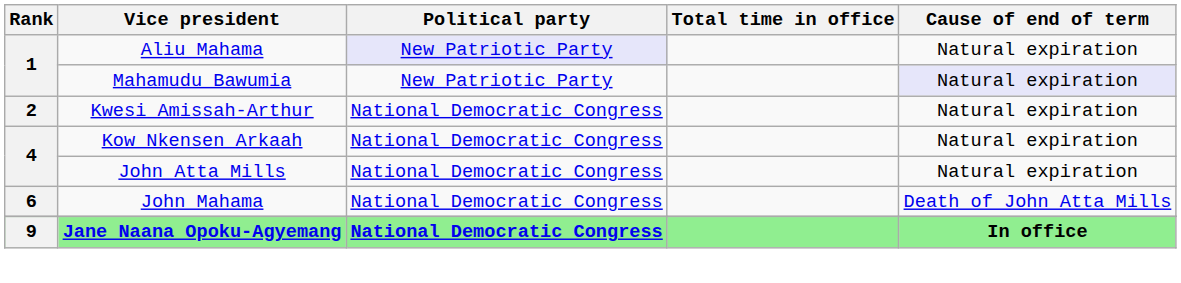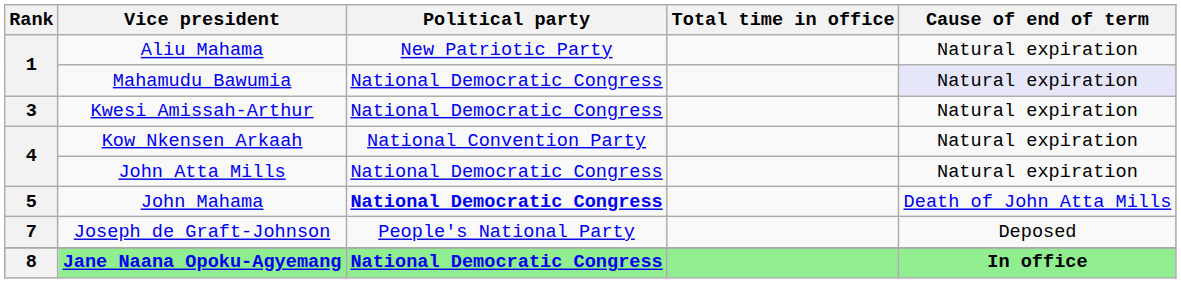 <table class="wikitable" style="text-align:center; border:1px #AAAAFF solid">
 <tr>
 <th>Rank</th>
 <th>Vice president</th>
 <th>Political party</th>
 <th>Total time in office</th>
 <th>Cause of end of term</th>
 </tr>
 <tr>
 <th rowspan="2">1</th>
 <td><a href='#'>Aliu Mahama</a></td>
-<td style="background: lavender;"><a href='#'>New Patriotic Party</a></td>
+<td><a href='#'>New Patriotic Party</a></td>
 <td></td>
 <td>Natural expiration</td>
 </tr>
 <tr>
 <td><a href='#'>Mahamudu Bawumia</a></td>
-<td><a href='#'>New Patriotic Party</a></td>
+<td><a href='#'>National Democratic Congress</a></td>
 <td></td>
 <td style="background: lavender;">Natural expiration</td>
 </tr>
 <tr>
-<th>2</th>
+<th>3</th>
 <td><a href='#'>Kwesi Amissah-Arthur</a></td>
 <td><a href='#'>National Democratic Congress</a></td>
 <td></td>
 <td>Natural expiration</td>
 </tr>
 <tr>
 <th rowspan="2">4</th>
 <td><a href='#'>Kow Nkensen Arkaah</a></td>
-<td><a href='#'>National Democratic Congress</a></td>
+<td><a href='#'>National Convention Party</a></td>
 <td></td>
 <td>Natural expiration</td>
 </tr>
 <tr>
 <td><a href='#'>John Atta Mills</a></td>
 <td><a href='#'>National Democratic Congress</a></td>
 <td></td>
 <td>Natural expiration</td>
 </tr>
 <tr>
-<th>6</th>
+<th>5</th>
 <td><a href='#'>John Mahama</a></td>
-<td><a href='#'>National Democratic Congress</a></td>
+<td><strong><a href='#'>National Democratic Congress</a></strong></td>
 <td></td>
 <td><a href='#'>Death of John Atta Mills</a></td>
 </tr>
 <tr>
+<th>7</th>
+<td><a href='#'>Joseph de Graft-Johnson</a></td>
+<td><a href='#'>People's National Party</a></td>
+<td></td>
+<td>Deposed</td>
+</tr>
+<tr>
 </tr>
 <tr bgcolor="lightgreen">
-<th><strong>9</strong></th>
+<th><strong>8</strong></th>
 <td><strong><a href='#'>Jane Naana Opoku-Agyemang</a></strong></td>
 <td><strong><a href='#'>National Democratic Congress</a></strong></td>
 <td><strong></strong></td>
 <td><strong>In office</strong></td>
 </tr>
 </table>
